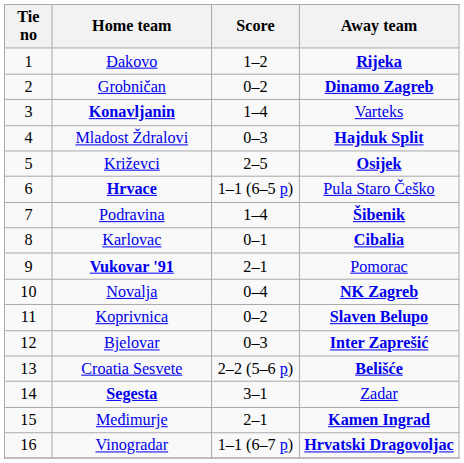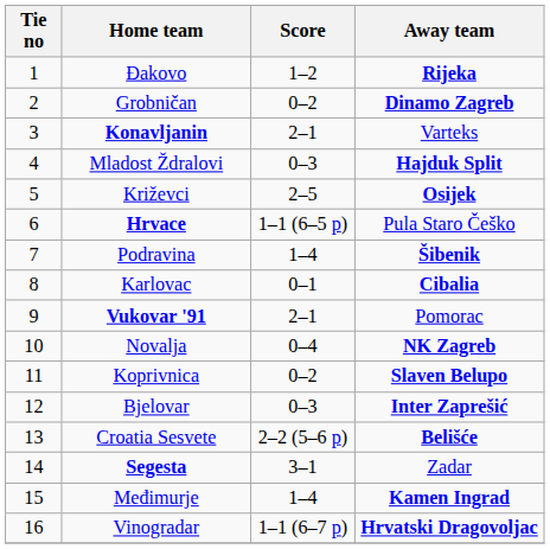 <table class="wikitable" style="text-align: center">
 <tr>
 <th width=40>Tie no</th>
 <th width=150>Home team</th>
 <th width=80>Score</th>
 <th width=150>Away team</th>
 </tr>
 <tr>
 <td>1</td>
 <td><a href='#'>Đakovo</a></td>
 <td>1–2</td>
 <td><strong><a href='#'>Rijeka</a></strong></td>
 </tr>
 <tr>
 <td>2</td>
 <td><a href='#'>Grobničan</a></td>
 <td>0–2</td>
 <td><strong><a href='#'>Dinamo Zagreb</a></strong></td>
 </tr>
 <tr>
 <td>3</td>
 <td><strong><a href='#'>Konavljanin</a></strong></td>
-<td>1–4</td>
+<td>2–1</td>
 <td><a href='#'>Varteks</a></td>
 </tr>
 <tr>
 <td>4</td>
 <td><a href='#'>Mladost Ždralovi</a></td>
 <td>0–3</td>
 <td><strong><a href='#'>Hajduk Split</a></strong></td>
 </tr>
 <tr>
 <td>5</td>
 <td><a href='#'>Križevci</a></td>
 <td>2–5</td>
 <td><strong><a href='#'>Osijek</a></strong></td>
 </tr>
 <tr>
 <td>6</td>
 <td><strong><a href='#'>Hrvace</a></strong></td>
 <td>1–1 (6–5 <a href='#'>p</a>)</td>
 <td><a href='#'>Pula Staro Češko</a></td>
 </tr>
 <tr>
 <td>7</td>
 <td><a href='#'>Podravina</a></td>
 <td>1–4</td>
 <td><strong><a href='#'>Šibenik</a></strong></td>
 </tr>
 <tr>
 <td>8</td>
 <td><a href='#'>Karlovac</a></td>
 <td>0–1</td>
 <td><strong><a href='#'>Cibalia</a></strong></td>
 </tr>
 <tr>
 <td>9</td>
 <td><strong><a href='#'>Vukovar '91</a></strong></td>
 <td>2–1</td>
 <td><a href='#'>Pomorac</a></td>
 </tr>
 <tr>
 <td>10</td>
 <td><a href='#'>Novalja</a></td>
 <td>0–4</td>
 <td><strong><a href='#'>NK Zagreb</a></strong></td>
 </tr>
 <tr>
 <td>11</td>
 <td><a href='#'>Koprivnica</a></td>
 <td>0–2</td>
 <td><strong><a href='#'>Slaven Belupo</a></strong></td>
 </tr>
 <tr>
 <td>12</td>
 <td><a href='#'>Bjelovar</a></td>
 <td>0–3</td>
 <td><strong><a href='#'>Inter Zaprešić</a></strong></td>
 </tr>
 <tr>
 <td>13</td>
 <td><a href='#'>Croatia Sesvete</a></td>
 <td>2–2 (5–6 <a href='#'>p</a>)</td>
 <td><strong><a href='#'>Belišće</a></strong></td>
 </tr>
 <tr>
 <td>14</td>
 <td><strong><a href='#'>Segesta</a></strong></td>
 <td>3–1</td>
 <td><a href='#'>Zadar</a></td>
 </tr>
 <tr>
 <td>15</td>
 <td><a href='#'>Međimurje</a></td>
-<td>2–1</td>
+<td>1–4</td>
 <td><strong><a href='#'>Kamen Ingrad</a></strong></td>
 </tr>
 <tr>
 <td>16</td>
 <td><a href='#'>Vinogradar</a></td>
 <td>1–1 (6–7 <a href='#'>p</a>)</td>
 <td><strong><a href='#'>Hrvatski Dragovoljac</a></strong></td>
 </tr>
 <tr>
 </tr>
 </table>
